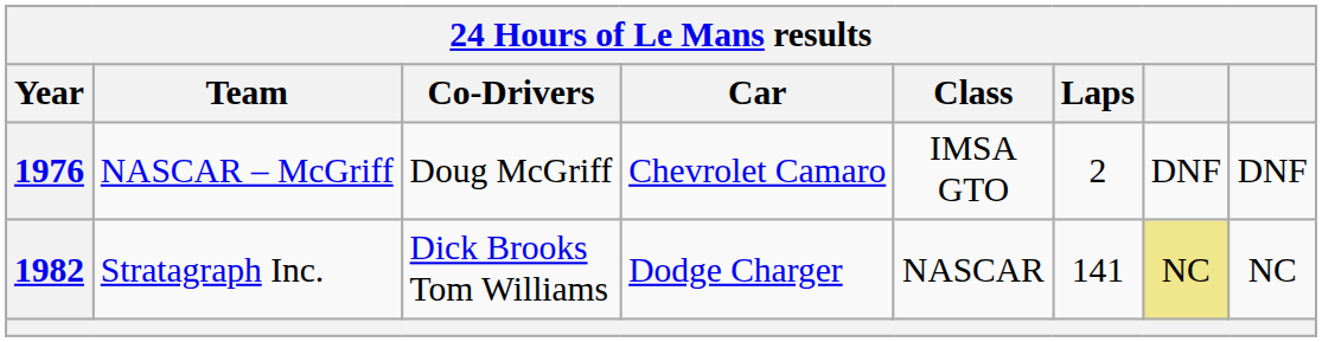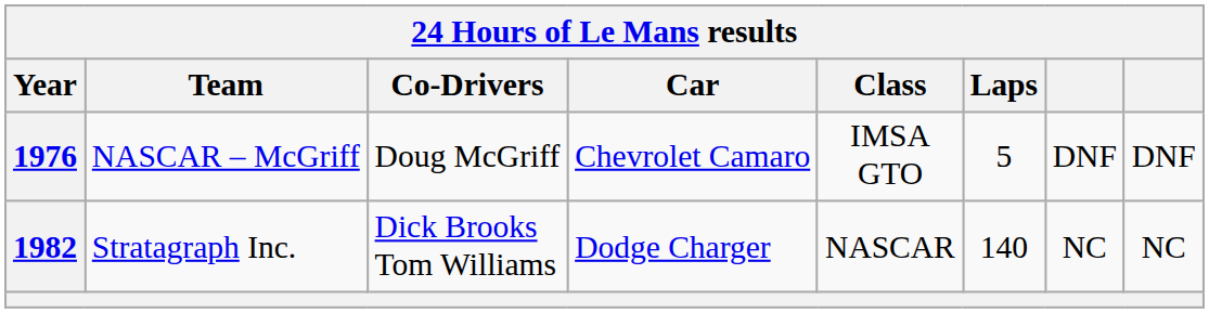 <table class="wikitable" style="text-align:center; font-size:90%">
 <tr>
 <th colspan=8><a href='#'>24 Hours of Le Mans</a> results</th>
 </tr>
 <tr>
 <th>Year</th>
 <th>Team</th>
 <th>Co-Drivers</th>
 <th>Car</th>
 <th>Class</th>
 <th>Laps</th>
 <th></th>
 <th></th>
 </tr>
 <tr>
 <th><a href='#'>1976</a></th>
 <td align="left"> <a href='#'>NASCAR – McGriff</a></td>
 <td align="left"> Doug McGriff</td>
 <td align="left"><a href='#'>Chevrolet Camaro</a></td>
 <td>IMSA<br>GTO</td>
-<td>2</td>
+<td>5</td>
 <td>DNF</td>
 <td>DNF</td>
 </tr>
 <tr>
 <th><a href='#'>1982</a></th>
 <td align="left"> <a href='#'>Stratagraph</a> Inc.</td>
 <td align="left"> <a href='#'>Dick Brooks</a><br> Tom Williams</td>
 <td align="left"><a href='#'>Dodge Charger</a></td>
 <td>NASCAR</td>
-<td>141</td>
-<td style="background: khaki;">NC</td>
+<td>140</td>
+<td>NC</td>
 <td>NC</td>
 </tr>
 <tr>
 <th colspan="8"></th>
 </tr>
 </table>
